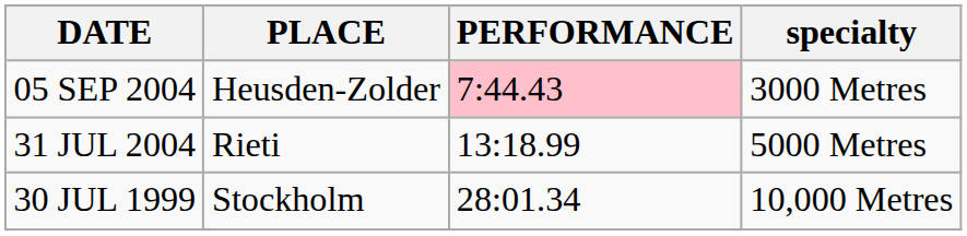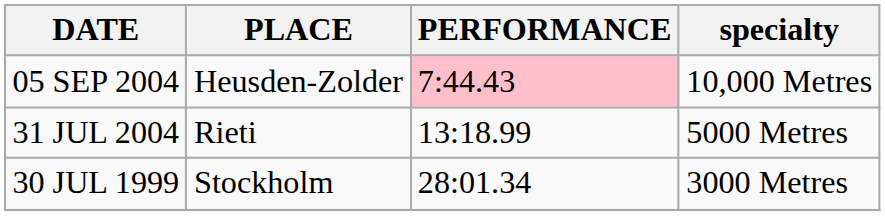 <table class="wikitable">
 <tr>
 <th>DATE</th>
 <th>PLACE</th>
 <th>PERFORMANCE</th>
 <th>specialty</th>
 </tr>
 <tr>
 <td>05 SEP 2004</td>
 <td>Heusden-Zolder</td>
 <td style="background: pink;">7:44.43</td>
-<td>3000 Metres</td>
+<td>10,000 Metres</td>
 </tr>
 <tr>
 <td>31 JUL 2004</td>
 <td>Rieti</td>
 <td>13:18.99</td>
 <td>5000 Metres</td>
 </tr>
 <tr>
 <td>30 JUL 1999</td>
 <td>Stockholm</td>
 <td>28:01.34</td>
-<td>10,000 Metres</td>
+<td>3000 Metres</td>
 </tr>
 <tr>
 </tr>
 </table>
